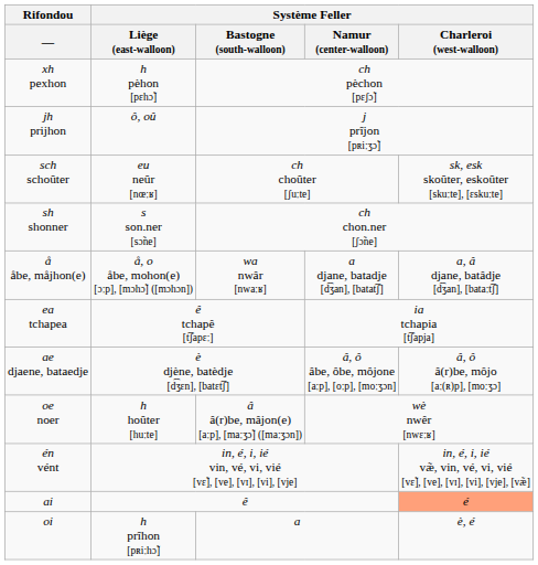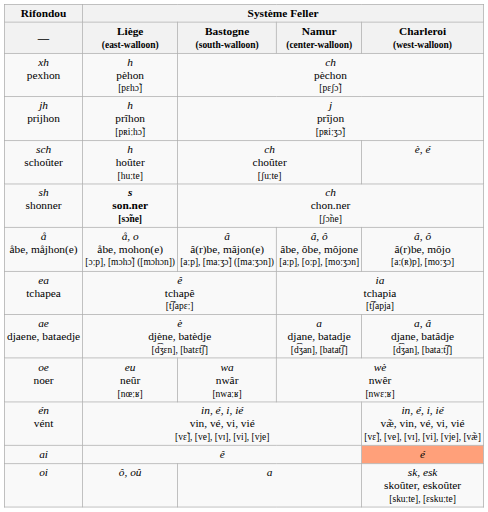 <table class="wikitable" style="text-align:center;">
 <tr>
 <th>Rifondou</th>
 <th colspan=4>Système Feller</th>
 </tr>
 <tr>
 <th>—</th>
 <th>Liège<br><small>(east-walloon)</small></th>
 <th>Bastogne<br><small>(south-walloon)</small></th>
 <th>Namur<br><small>(center-walloon)</small></th>
 <th>Charleroi<br><small>(west-walloon)</small></th>
 </tr>
 <tr style="vertical-align:top;">
 <td><em>xh</em><br>pexhon</td>
 <td><em>h</em><br>pèhon<br><small>[pɛhɔ̃]</small></td>
 <td colspan=3><em>ch</em><br>pèchon<br><small>[pɛʃɔ̃]</small></td>
 </tr>
 <tr style="vertical-align:top;">
 <td><em>jh</em><br>prijhon</td>
-<td><em>ô, oû</em></td>
+<td><em>h</em><br>prîhon<br><small>[pʀiːhɔ̃]</small></td>
 <td colspan=3><em>j</em><br>prîjon<br><small>[pʀiːʒɔ̃]</small></td>
 </tr>
 <tr style="vertical-align:top;">
 <td><em>sch</em><br>schoûter</td>
-<td><em>eu</em><br>neûr<br><small>[nœːʁ]</small></td>
+<td><em>h</em><br>hoûter<br><small>[huːte]</small></td>
 <td colspan="2"><em>ch</em><br>choûter<br><small>[ʃuːte]</small></td>
-<td><em>sk, esk</em><br>skoûter, eskoûter<br><small>[skuːte], [ɛskuːte]</small></td>
+<td><em>è, é</em></td>
 </tr>
 <tr style="vertical-align:top;">
 <td><em>sh</em><br>shonner</td>
-<td><em>s</em><br>son.ner<br><small>[sɔ̃ne]</small></td>
+<td><strong><em>s</em><br>son.ner<br><small>[sɔ̃ne]</small></strong></td>
 <td colspan="3"><em>ch</em><br>chon.ner<br><small>[ʃɔ̃ne]</small></td>
 </tr>
 <tr style="vertical-align:top;">
 <td><em>å</em><br>åbe, måjhon(e)</td>
 <td><em>å</em>, <em>o</em><br>åbe, mohon(e)<br><small>[ɔːp], [mɔhɔ̃] ([mɔhɔn])</small></td>
-<td><em>wa</em><br>nwâr<br><small>[nwaːʁ]</small></td>
-<td><em>a</em><br>djane, batadje<br><small>[d͡ʒan], [batat͡ʃ]</small></td>
-<td><em>a</em>, <em>â</em><br>djane, batâdje<br><small>[d͡ʒan], [bataːt͡ʃ]</small></td>
+<td><em>â</em><br>â(r)be, mâjon(e)<br><small>[aːp], [maːʒɔ̃] ([maːʒɔn])</small></td>
+<td><em>â</em>, <em>ô</em><br>âbe, ôbe, môjone<br><small>[aːp], [oːp], [moːʒɔn]</small></td>
+<td><em>â</em>, <em>ô</em><br>â(r)be, môjo<br><small>[aː(ʀ)p], [moːʒɔ]</small></td>
 </tr>
 <tr style="vertical-align:top;">
 <td><em>ea</em><br>tchapea</td>
 <td colspan=2><em>ê</em><br>tchapê<br><small>[t͡ʃapɛː]</small></td>
 <td colspan=2><em>ia</em><br>tchapia<br><small>[t͡ʃapja]</small></td>
 </tr>
 <tr style="vertical-align:top;">
 <td><em>ae</em><br>djaene, bataedje</td>
 <td colspan=2><em>è</em><br>djène, batèdje<br><small>[d͡ʒɛn], [batɛt͡ʃ]</small></td>
-<td><em>â</em>, <em>ô</em><br>âbe, ôbe, môjone<br><small>[aːp], [oːp], [moːʒɔn]</small></td>
-<td><em>â</em>, <em>ô</em><br>â(r)be, môjo<br><small>[aː(ʀ)p], [moːʒɔ]</small></td>
+<td><em>a</em><br>djane, batadje<br><small>[d͡ʒan], [batat͡ʃ]</small></td>
+<td><em>a</em>, <em>â</em><br>djane, batâdje<br><small>[d͡ʒan], [bataːt͡ʃ]</small></td>
 </tr>
 <tr style="vertical-align:top;">
 <td><em>oe</em><br>noer</td>
-<td><em>h</em><br>hoûter<br><small>[huːte]</small></td>
-<td><em>â</em><br>â(r)be, mâjon(e)<br><small>[aːp], [maːʒɔ̃] ([maːʒɔn])</small></td>
+<td><em>eu</em><br>neûr<br><small>[nœːʁ]</small></td>
+<td><em>wa</em><br>nwâr<br><small>[nwaːʁ]</small></td>
 <td colspan="2"><em>wè</em><br>nwêr<br><small>[nwɛːʁ]</small></td>
 </tr>
 <tr style="vertical-align:top;">
 <td><em>én</em><br>vént</td>
 <td colspan="3"><em>in, é, i, ié</em><br>vin, vé, vi, vié<br><small>[vɛ̃], [ve], [vɪ], [vi], [vje]</small></td>
 <td><em>in, é, i, ié</em><br>væ̃, vin, vé, vi, vié<br><small>[vɛ̃], [ve], [vɪ], [vi], [vje], [væ̃]</small></td>
 </tr>
 <tr style="vertical-align:top;">
 <td><em>ai</em></td>
 <td colspan="3"><em>ê</em></td>
 <td style="background: lightsalmon;"><em>é</em></td>
 </tr>
 <tr style="vertical-align:top;">
 <td><em>oi</em></td>
-<td><em>h</em><br>prîhon<br><small>[pʀiːhɔ̃]</small></td>
+<td><em>ô, oû</em></td>
 <td colspan="2"><em>a</em></td>
-<td><em>è, é</em></td>
+<td><em>sk, esk</em><br>skoûter, eskoûter<br><small>[skuːte], [ɛskuːte]</small></td>
 </tr>
 </table>
